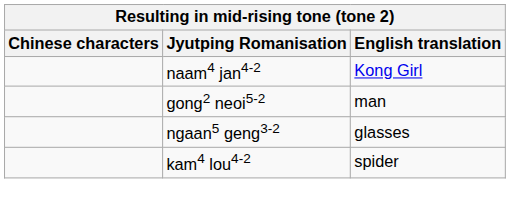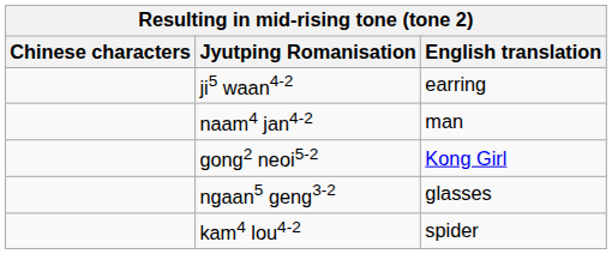 <table class="wikitable">
 <tr>
 <th colspan="3" style="text-align:center;">Resulting in mid-rising tone (tone 2)</th>
 </tr>
 <tr>
 <th>Chinese characters</th>
 <th>Jyutping Romanisation</th>
 <th>English translation</th>
 </tr>
 <tr>
 <td></td>
+<td>ji<sup>5</sup> waan<sup>4-2</sup></td>
+<td>earring</td>
+</tr>
+<tr>
+<td></td>
 <td>naam<sup>4</sup> jan<sup>4-2</sup></td>
-<td><a href='#'>Kong Girl</a></td>
+<td>man</td>
 </tr>
 <tr>
 <td></td>
 <td>gong<sup>2</sup> neoi<sup>5-2</sup></td>
-<td>man</td>
+<td><a href='#'>Kong Girl</a></td>
 </tr>
 <tr>
 <td></td>
 <td>ngaan<sup>5</sup> geng<sup>3-2</sup></td>
 <td>glasses</td>
 </tr>
 <tr>
 <td></td>
 <td>kam<sup>4</sup> lou<sup>4-2</sup></td>
 <td>spider</td>
 </tr>
 </table>
